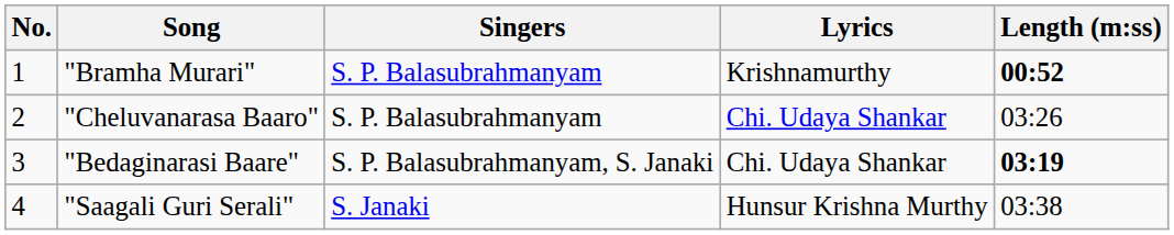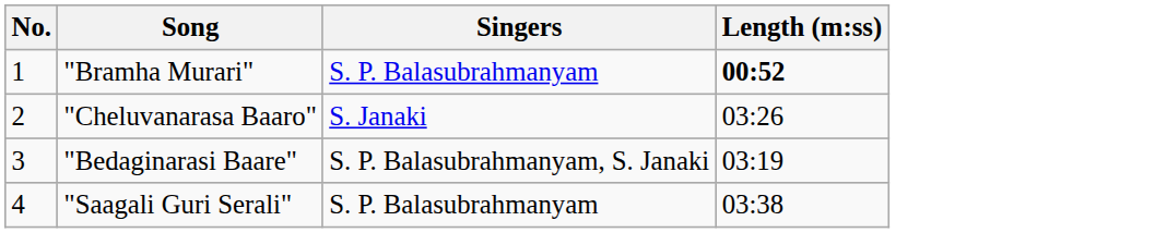 <table class="wikitable" style="font-size:95%;">
 <tr>
 <th>No.</th>
 <th>Song</th>
 <th>Singers</th>
-<th>Lyrics</th>
 <th>Length (m:ss)</th>
 </tr>
 <tr>
 <td>1</td>
 <td>"Bramha Murari"</td>
 <td><a href='#'>S. P. Balasubrahmanyam</a></td>
-<td>Krishnamurthy</td>
 <td><strong>00:52</strong></td>
 </tr>
 <tr>
 <td>2</td>
 <td>"Cheluvanarasa Baaro"</td>
-<td>S. P. Balasubrahmanyam</td>
-<td><a href='#'>Chi. Udaya Shankar</a></td>
+<td><a href='#'>S. Janaki</a></td>
 <td>03:26</td>
 </tr>
 <tr>
 <td>3</td>
 <td>"Bedaginarasi Baare"</td>
 <td>S. P. Balasubrahmanyam, S. Janaki</td>
-<td>Chi. Udaya Shankar</td>
-<td><strong>03:19</strong></td>
+<td>03:19</td>
 </tr>
 <tr>
 <td>4</td>
 <td>"Saagali Guri Serali"</td>
-<td><a href='#'>S. Janaki</a></td>
-<td>Hunsur Krishna Murthy</td>
+<td>S. P. Balasubrahmanyam</td>
 <td>03:38</td>
 </tr>
 </table>
